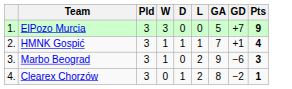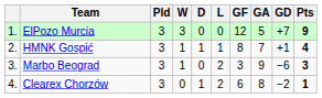 <table class=wikitable style="text-align:center">
 <tr>
 <th width=15></th>
 <th width=180>Team</th>
 <th width=20>Pld</th>
 <th width=20>W</th>
 <th width=20>D</th>
 <th width=20>L</th>
+<th width=20>GF</th>
 <th width=20>GA</th>
 <th width=20>GD</th>
 <th width=20>Pts</th>
 </tr>
 <tr bgcolor=#ccffcc>
 <td>1.</td>
 <td align=left> <a href='#'>ElPozo Murcia</a></td>
 <td>3</td>
 <td>3</td>
 <td>0</td>
 <td>0</td>
+<td>12</td>
 <td>5</td>
 <td>+7</td>
 <td><strong>9</strong></td>
 </tr>
 <tr>
 <td>2.</td>
 <td align=left> <a href='#'>HMNK Gospić</a></td>
 <td>3</td>
 <td>1</td>
 <td>1</td>
 <td>1</td>
+<td>8</td>
 <td>7</td>
 <td>+1</td>
 <td><strong>4</strong></td>
 </tr>
 <tr>
 <td>3.</td>
 <td align=left> <a href='#'>Marbo Beograd</a></td>
 <td>3</td>
 <td>1</td>
 <td>0</td>
 <td>2</td>
+<td>3</td>
 <td>9</td>
 <td>−6</td>
 <td><strong>3</strong></td>
 </tr>
 <tr>
 <td>4.</td>
 <td align=left> <a href='#'>Clearex Chorzów</a></td>
 <td>3</td>
 <td>0</td>
 <td>1</td>
 <td>2</td>
+<td>6</td>
 <td>8</td>
 <td>−2</td>
 <td><strong>1</strong></td>
 </tr>
 </table>
